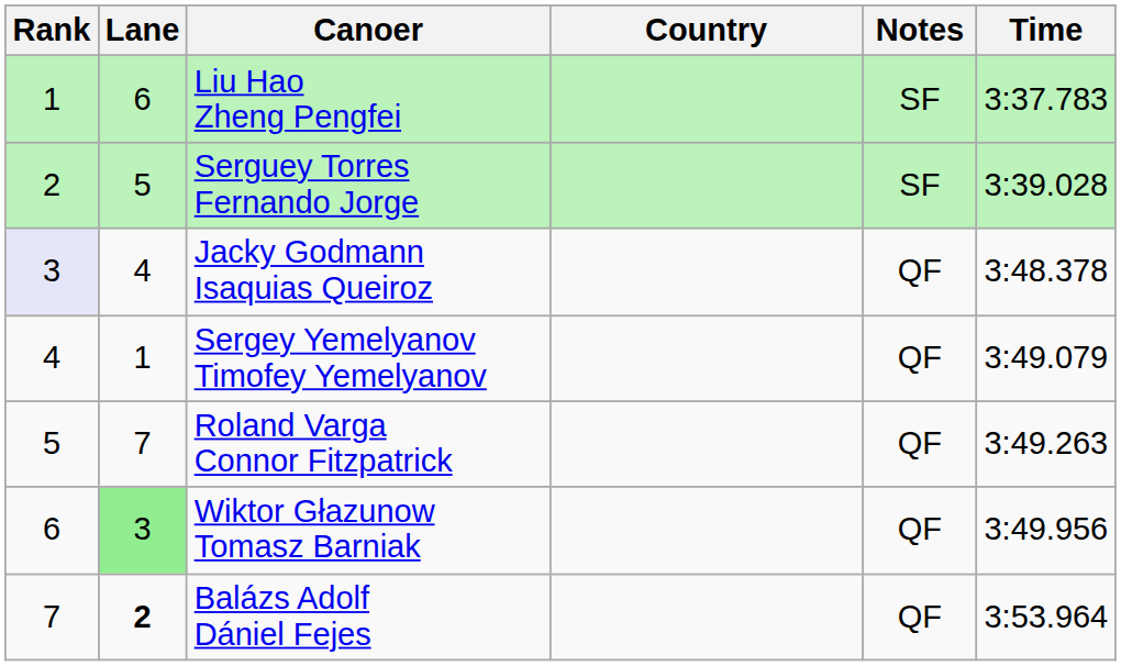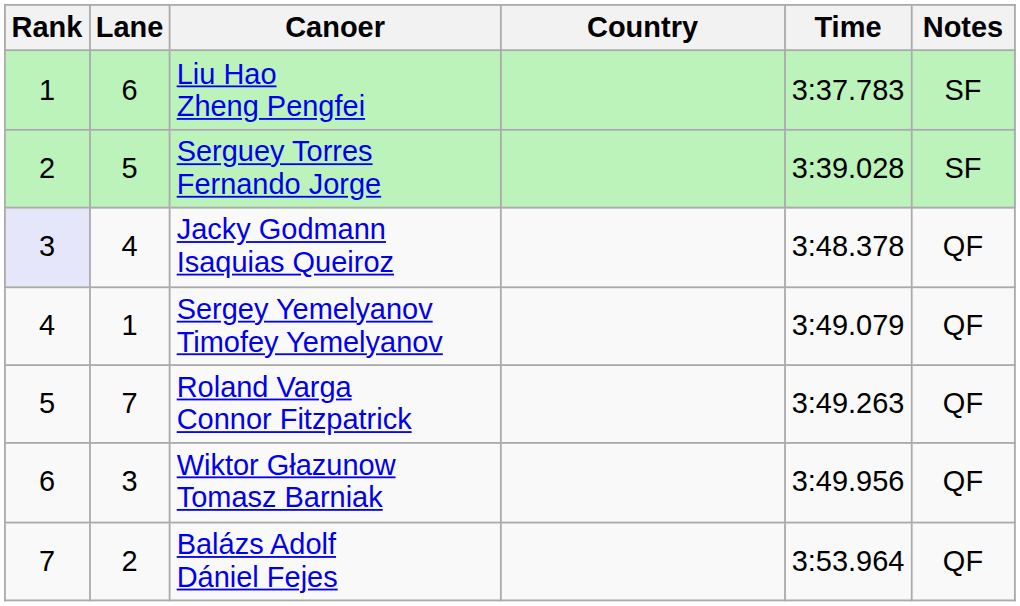 <table class="wikitable" style="text-align:center;">
 <tr>
 <th width=30>Rank</th>
 <th width=30>Lane</th>
 <th width=175>Canoer</th>
 <th width=150>Country</th>
+<th width=30>Time</th>
 <th width=50>Notes</th>
-<th width=30>Time</th>
 </tr>
 <tr bgcolor=bbf3bb>
 <td>1</td>
 <td>6</td>
 <td align=left><a href='#'>Liu Hao</a><br><a href='#'>Zheng Pengfei</a></td>
 <td align=left></td>
+<td>3:37.783</td>
 <td>SF</td>
-<td>3:37.783</td>
 </tr>
 <tr bgcolor=bbf3bb>
 <td>2</td>
 <td>5</td>
 <td align=left><a href='#'>Serguey Torres</a><br><a href='#'>Fernando Jorge</a></td>
 <td align=left></td>
+<td>3:39.028</td>
 <td>SF</td>
-<td>3:39.028</td>
 </tr>
 <tr>
 <td style="background: lavender;">3</td>
 <td>4</td>
 <td align=left><a href='#'>Jacky Godmann</a><br><a href='#'>Isaquias Queiroz</a></td>
 <td align=left></td>
+<td>3:48.378</td>
 <td>QF</td>
-<td>3:48.378</td>
 </tr>
 <tr>
 <td>4</td>
 <td>1</td>
 <td align=left><a href='#'>Sergey Yemelyanov</a><br><a href='#'>Timofey Yemelyanov</a></td>
 <td align=left></td>
+<td>3:49.079</td>
 <td>QF</td>
-<td>3:49.079</td>
 </tr>
 <tr>
 <td>5</td>
 <td>7</td>
 <td align=left><a href='#'>Roland Varga</a><br><a href='#'>Connor Fitzpatrick</a></td>
 <td align=left></td>
+<td>3:49.263</td>
 <td>QF</td>
-<td>3:49.263</td>
 </tr>
 <tr>
 <td>6</td>
-<td style="background: lightgreen;">3</td>
+<td>3</td>
 <td align=left><a href='#'>Wiktor Głazunow</a><br><a href='#'>Tomasz Barniak</a></td>
 <td align=left></td>
+<td>3:49.956</td>
 <td>QF</td>
-<td>3:49.956</td>
 </tr>
 <tr>
 <td>7</td>
-<td><strong>2</strong></td>
+<td>2</td>
 <td align=left><a href='#'>Balázs Adolf</a><br><a href='#'>Dániel Fejes</a></td>
 <td align=left></td>
+<td>3:53.964</td>
 <td>QF</td>
-<td>3:53.964</td>
 </tr>
 </table>
